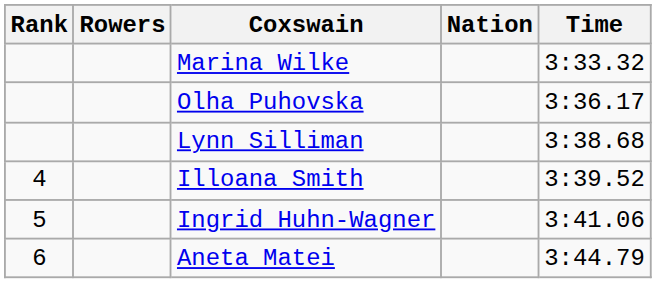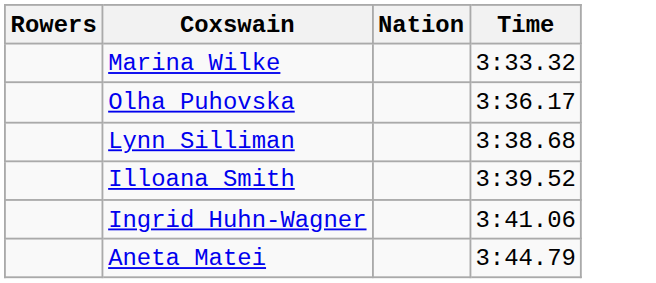 <table class="wikitable sortable" style="text-align:center">
 <tr>
-<th>Rank</th>
 <th>Rowers</th>
 <th>Coxswain</th>
 <th>Nation</th>
 <th>Time</th>
 </tr>
 <tr>
-<td></td>
 <td align=left data-sort-value="Ahrenholz, Brigitte"></td>
 <td align=left data-sort-value="Wilke, Marina"><a href='#'>Marina Wilke</a></td>
 <td align=left></td>
 <td>3:33.32</td>
 </tr>
 <tr>
-<td></td>
 <td align=left data-sort-value="Huzenko, Olha"></td>
 <td align=left data-sort-value="Puhovska, Olha"><a href='#'>Olha Puhovska</a></td>
 <td align=left></td>
 <td>3:36.17</td>
 </tr>
 <tr>
-<td></td>
 <td align=left data-sort-value="Avram, Elena"></td>
 <td align=left data-sort-value="Silliman, Lynn"><a href='#'>Lynn Silliman</a></td>
 <td align=left></td>
 <td>3:38.68</td>
 </tr>
 <tr>
-<td>4</td>
 <td align=left data-sort-value="Antoft, Susan"></td>
 <td align=left data-sort-value="Smith, Illoana"><a href='#'>Illoana Smith</a></td>
 <td align=left></td>
 <td>3:39.52</td>
 </tr>
 <tr>
-<td>5</td>
 <td align=left data-sort-value="Dick, Eva"></td>
 <td align=left data-sort-value="Huhn-Wagner, Ingrid"><a href='#'>Ingrid Huhn-Wagner</a></td>
 <td align=left></td>
 <td>3:41.06</td>
 </tr>
 <tr>
-<td>6</td>
 <td align=left data-sort-value="Avram, Elena"></td>
 <td align=left data-sort-value="Matei, Aneta"><a href='#'>Aneta Matei</a></td>
 <td align=left></td>
 <td>3:44.79</td>
 </tr>
 </table>
